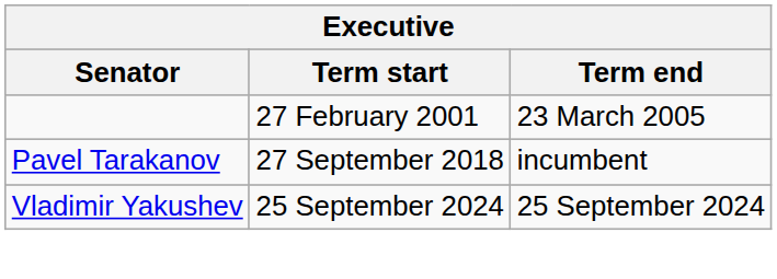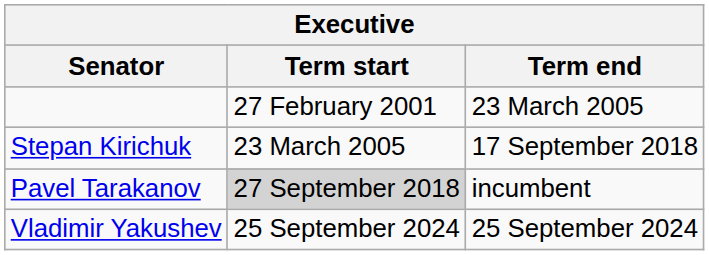 <table class="wikitable sortable">
 <tr>
 <th colspan=3>Executive</th>
 </tr>
 <tr>
 <th>Senator</th>
 <th>Term start</th>
 <th>Term end</th>
 </tr>
 <tr>
 <td></td>
 <td>27 February 2001</td>
 <td>23 March 2005</td>
 </tr>
 <tr>
+<td><a href='#'>Stepan Kirichuk</a></td>
+<td>23 March 2005</td>
+<td>17 September 2018</td>
+</tr>
+<tr>
 <td><a href='#'>Pavel Tarakanov</a></td>
-<td>27 September 2018</td>
+<td style="background: lightgrey;">27 September 2018</td>
 <td>incumbent</td>
 </tr>
 <tr>
 <td><a href='#'>Vladimir Yakushev</a></td>
 <td>25 September 2024</td>
 <td>25 September 2024</td>
 </tr>
 </table>
